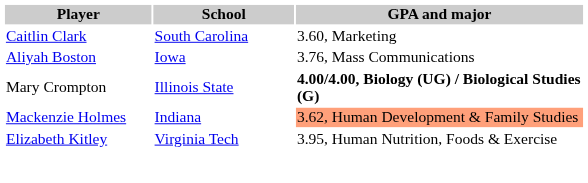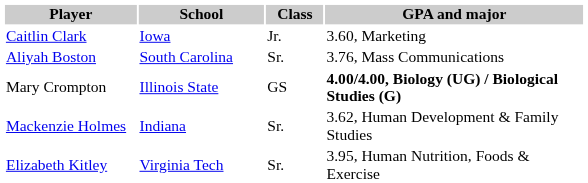 <table style="width:600px" "border:'1' 'solid' 'gray' ">
 <tr>
 <th style="background:#ccc; width:23%;">Player</th>
 <th style="background:#ccc; width:22%;">School</th>
+<th style="background:#ccc; width:10%;">Class</th>
 <th style="background:#ccc; width:45%;">GPA and major</th>
 </tr>
 <tr>
 <td><a href='#'>Caitlin Clark</a></td>
-<td><a href='#'>South Carolina</a></td>
+<td><a href='#'>Iowa</a></td>
+<td>Jr.</td>
 <td>3.60, Marketing</td>
 </tr>
 <tr>
 <td><a href='#'>Aliyah Boston</a></td>
-<td><a href='#'>Iowa</a></td>
+<td><a href='#'>South Carolina</a></td>
+<td>Sr.</td>
 <td>3.76, Mass Communications</td>
 </tr>
 <tr>
 <td>Mary Crompton</td>
 <td><a href='#'>Illinois State</a></td>
+<td>GS</td>
 <td><strong>4.00/4.00, Biology (UG) / Biological Studies (G)</strong></td>
 </tr>
 <tr>
 <td><a href='#'>Mackenzie Holmes</a></td>
 <td><a href='#'>Indiana</a></td>
-<td style="background: lightsalmon;">3.62, Human Development & Family Studies</td>
+<td>Sr.</td>
+<td>3.62, Human Development & Family Studies</td>
 </tr>
 <tr>
 <td><a href='#'>Elizabeth Kitley</a></td>
 <td><a href='#'>Virginia Tech</a></td>
+<td>Sr.</td>
 <td>3.95, Human Nutrition, Foods & Exercise</td>
 </tr>
 </table>
